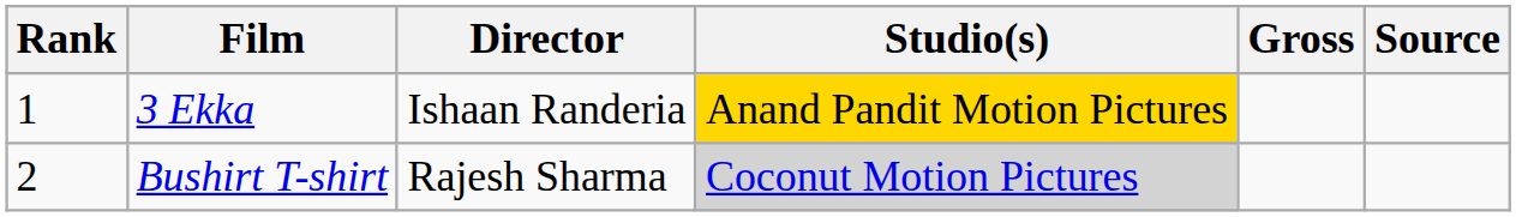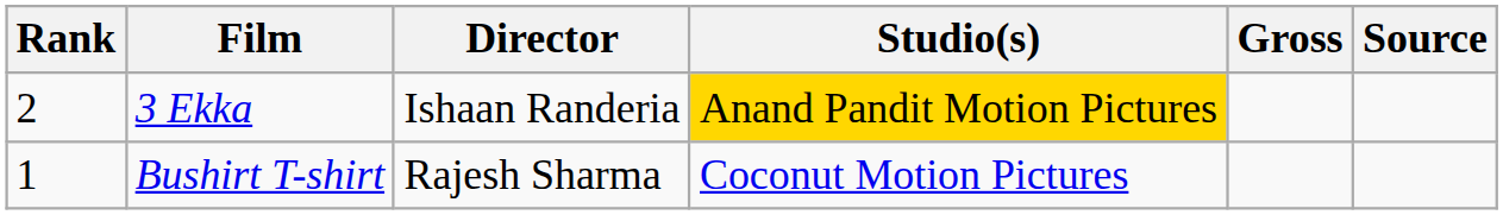 <table class="wikitable sortable" style="margin:auto; margin:auto;">
 <tr>
 <th>Rank</th>
 <th>Film</th>
 <th>Director</th>
 <th>Studio(s)</th>
 <th>Gross</th>
 <th>Source</th>
 </tr>
 <tr>
-<td>1</td>
+<td>2</td>
 <td><em><a href='#'>3 Ekka</a></em></td>
 <td>Ishaan Randeria</td>
 <td style="background: gold;">Anand Pandit Motion Pictures</td>
 <td></td>
 <td></td>
 </tr>
 <tr>
-<td>2</td>
+<td>1</td>
 <td><em><a href='#'>Bushirt T-shirt</a></em></td>
 <td>Rajesh Sharma</td>
-<td style="background: lightgrey;"><a href='#'>Coconut Motion Pictures</a></td>
+<td><a href='#'>Coconut Motion Pictures</a></td>
 <td></td>
 <td></td>
 </tr>
 </table>
